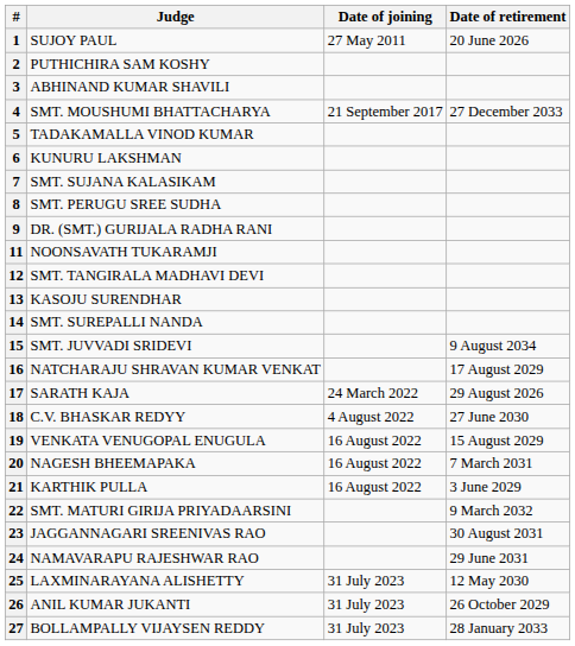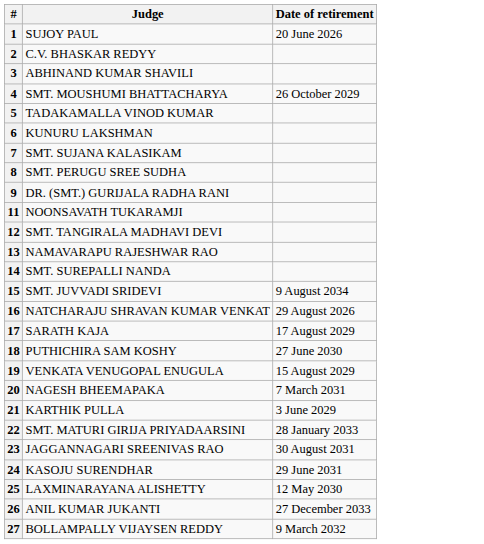 <table class="wikitable sortable">
 <tr>
 <th>#</th>
 <th>Judge</th>
-<th>Date of joining</th>
 <th>Date of retirement</th>
 </tr>
 <tr>
 <th>1</th>
 <td>SUJOY PAUL</td>
-<td>27 May 2011</td>
 <td>20 June 2026</td>
 </tr>
 <tr>
 <th>2</th>
-<td>PUTHICHIRA SAM KOSHY</td>
-<td></td>
+<td>C.V. BHASKAR REDYY</td>
 <td></td>
 </tr>
 <tr>
 <th>3</th>
 <td>ABHINAND KUMAR SHAVILI</td>
 <td></td>
-<td></td>
 </tr>
 <tr>
 <th>4</th>
 <td>SMT. MOUSHUMI BHATTACHARYA</td>
-<td>21 September 2017</td>
-<td>27 December 2033</td>
+<td>26 October 2029</td>
 </tr>
 <tr>
 <th>5</th>
 <td>TADAKAMALLA VINOD KUMAR</td>
-<td></td>
 <td></td>
 </tr>
 <tr>
 <th>6</th>
 <td>KUNURU LAKSHMAN</td>
 <td></td>
-<td></td>
 </tr>
 <tr>
 <th>7</th>
 <td>SMT. SUJANA KALASIKAM</td>
-<td></td>
 <td></td>
 </tr>
 <tr>
 <th>8</th>
 <td>SMT. PERUGU SREE SUDHA</td>
 <td></td>
-<td></td>
 </tr>
 <tr>
 <th>9</th>
 <td>DR. (SMT.) GURIJALA RADHA RANI</td>
-<td></td>
 <td></td>
 </tr>
 <tr>
 <th>11</th>
 <td>NOONSAVATH TUKARAMJI</td>
 <td></td>
-<td></td>
 </tr>
 <tr>
 <th>12</th>
 <td>SMT. TANGIRALA MADHAVI DEVI</td>
 <td></td>
-<td></td>
 </tr>
 <tr>
 <th>13</th>
-<td>KASOJU SURENDHAR</td>
-<td></td>
+<td>NAMAVARAPU RAJESHWAR RAO</td>
 <td></td>
 </tr>
 <tr>
 <th>14</th>
 <td>SMT. SUREPALLI NANDA</td>
 <td></td>
-<td></td>
 </tr>
 <tr>
 <th>15</th>
 <td>SMT. JUVVADI SRIDEVI</td>
-<td></td>
 <td>9 August 2034</td>
 </tr>
 <tr>
 <th>16</th>
 <td>NATCHARAJU SHRAVAN KUMAR VENKAT</td>
-<td></td>
-<td>17 August 2029</td>
+<td>29 August 2026</td>
 </tr>
 <tr>
 <th>17</th>
 <td>SARATH KAJA</td>
-<td>24 March 2022</td>
-<td>29 August 2026</td>
+<td>17 August 2029</td>
 </tr>
 <tr>
 <th>18</th>
-<td>C.V. BHASKAR REDYY</td>
-<td>4 August 2022</td>
+<td>PUTHICHIRA SAM KOSHY</td>
 <td>27 June 2030</td>
 </tr>
 <tr>
 <th>19</th>
 <td>VENKATA VENUGOPAL ENUGULA</td>
-<td>16 August 2022</td>
 <td>15 August 2029</td>
 </tr>
 <tr>
 <th>20</th>
 <td>NAGESH BHEEMAPAKA</td>
-<td>16 August 2022</td>
 <td>7 March 2031</td>
 </tr>
 <tr>
 <th>21</th>
 <td>KARTHIK PULLA</td>
-<td>16 August 2022</td>
 <td>3 June 2029</td>
 </tr>
 <tr>
 <th>22</th>
 <td>SMT. MATURI GIRIJA PRIYADAARSINI</td>
-<td></td>
-<td>9 March 2032</td>
+<td>28 January 2033</td>
 </tr>
 <tr>
 <th>23</th>
 <td>JAGGANNAGARI SREENIVAS RAO</td>
-<td></td>
 <td>30 August 2031</td>
 </tr>
 <tr>
 <th>24</th>
-<td>NAMAVARAPU RAJESHWAR RAO</td>
-<td></td>
+<td>KASOJU SURENDHAR</td>
 <td>29 June 2031</td>
 </tr>
 <tr>
 <th>25</th>
 <td>LAXMINARAYANA ALISHETTY</td>
-<td>31 July 2023</td>
 <td>12 May 2030</td>
 </tr>
 <tr>
 <th>26</th>
 <td>ANIL KUMAR JUKANTI</td>
-<td>31 July 2023</td>
-<td>26 October 2029</td>
+<td>27 December 2033</td>
 </tr>
 <tr>
 <th>27</th>
 <td>BOLLAMPALLY VIJAYSEN REDDY</td>
-<td>31 July 2023</td>
-<td>28 January 2033</td>
+<td>9 March 2032</td>
 </tr>
 </table>
